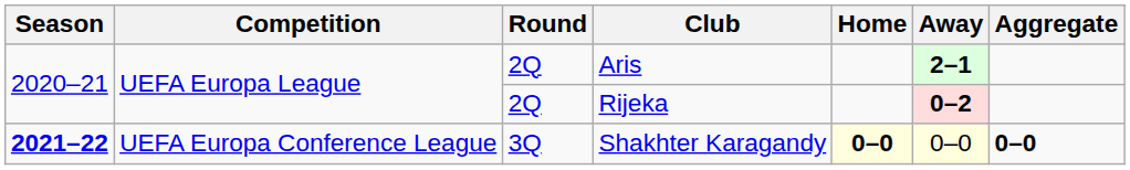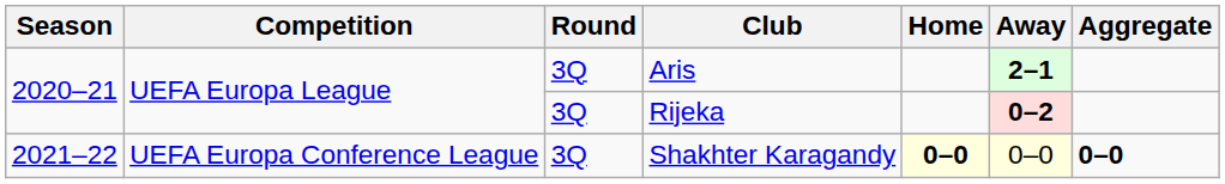 <table class="wikitable">
 <tr>
 <th>Season</th>
 <th>Competition</th>
 <th>Round</th>
 <th>Club</th>
 <th>Home</th>
 <th>Away</th>
 <th>Aggregate</th>
 </tr>
 <tr>
 <td rowspan="2"><a href='#'>2020–21</a></td>
 <td rowspan="2"><a href='#'>UEFA Europa League</a></td>
-<td><a href='#'>2Q</a></td>
+<td><a href='#'>3Q</a></td>
 <td> <a href='#'>Aris</a></td>
 <td></td>
 <td style="text-align:center; background:#dfd;"><strong>2–1</strong></td>
 <td></td>
 </tr>
 <tr>
-<td><a href='#'>2Q</a></td>
+<td><a href='#'>3Q</a></td>
 <td> <a href='#'>Rijeka</a></td>
 <td></td>
 <td style="text-align:center; background:#fdd;"><strong>0–2 </strong></td>
 <td></td>
 </tr>
 <tr>
-<td><strong><a href='#'>2021–22</a></strong></td>
+<td><a href='#'>2021–22</a></td>
 <td><a href='#'>UEFA Europa Conference League</a></td>
 <td><a href='#'>3Q</a></td>
 <td> <a href='#'>Shakhter Karagandy</a></td>
 <td style="text-align:center; background:#ffd;"><strong>0–0</strong></td>
 <td style="text-align:center; background:#ffd;">0–0 </td>
 <td><strong>0–0 </strong></td>
 </tr>
 </table>
